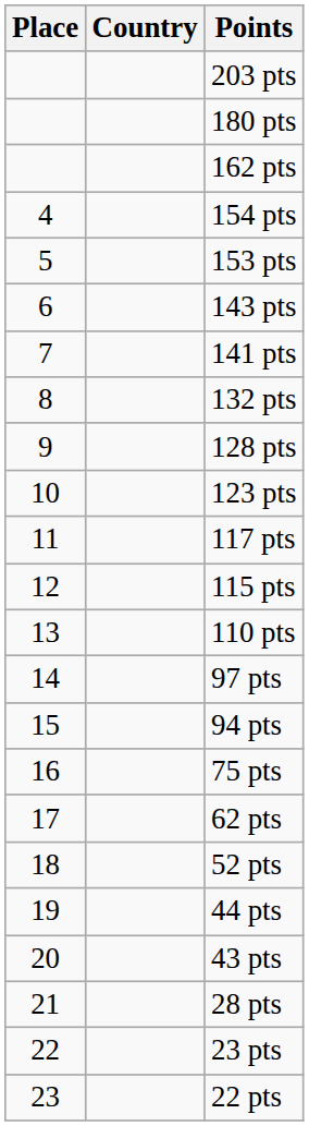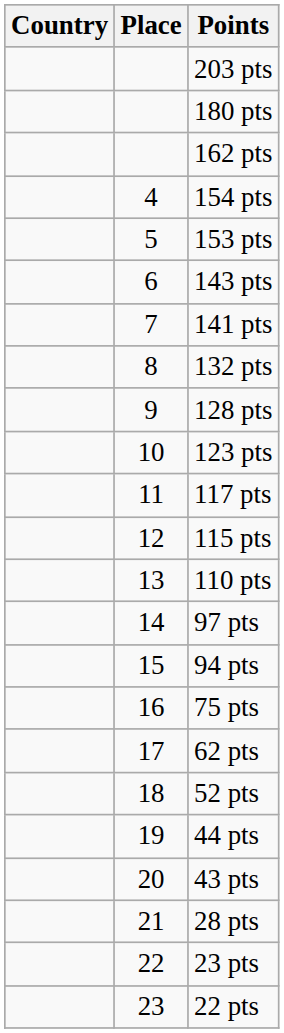 <table class=wikitable>
 <tr>
+<th>Country</th>
 <th>Place</th>
-<th>Country</th>
 <th>Points</th>
 </tr>
 <tr>
+<td></td>
 <td align=center></td>
-<td></td>
 <td>203 pts</td>
 </tr>
 <tr>
+<td></td>
 <td align=center></td>
-<td></td>
 <td>180 pts</td>
 </tr>
 <tr>
+<td></td>
 <td align=center></td>
-<td></td>
 <td>162 pts</td>
 </tr>
 <tr>
+<td></td>
 <td align=center>4</td>
-<td></td>
 <td>154 pts</td>
 </tr>
 <tr>
+<td></td>
 <td align=center>5</td>
-<td></td>
 <td>153 pts</td>
 </tr>
 <tr>
+<td></td>
 <td align=center>6</td>
-<td></td>
 <td>143 pts</td>
 </tr>
 <tr>
+<td></td>
 <td align=center>7</td>
-<td></td>
 <td>141 pts</td>
 </tr>
 <tr>
+<td></td>
 <td align=center>8</td>
-<td></td>
 <td>132 pts</td>
 </tr>
 <tr>
+<td></td>
 <td align=center>9</td>
-<td></td>
 <td>128 pts</td>
 </tr>
 <tr>
+<td></td>
 <td align=center>10</td>
-<td></td>
 <td>123 pts</td>
 </tr>
 <tr>
+<td></td>
 <td align=center>11</td>
-<td></td>
 <td>117 pts</td>
 </tr>
 <tr>
+<td></td>
 <td align=center>12</td>
-<td></td>
 <td>115 pts</td>
 </tr>
 <tr>
+<td></td>
 <td align=center>13</td>
-<td></td>
 <td>110 pts</td>
 </tr>
 <tr>
+<td></td>
 <td align=center>14</td>
-<td></td>
 <td>97 pts</td>
 </tr>
 <tr>
+<td></td>
 <td align=center>15</td>
-<td></td>
 <td>94 pts</td>
 </tr>
 <tr>
+<td></td>
 <td align=center>16</td>
-<td></td>
 <td>75 pts</td>
 </tr>
 <tr>
+<td></td>
 <td align=center>17</td>
-<td></td>
 <td>62 pts</td>
 </tr>
 <tr>
+<td></td>
 <td align=center>18</td>
-<td></td>
 <td>52 pts</td>
 </tr>
 <tr>
+<td></td>
 <td align=center>19</td>
-<td></td>
 <td>44 pts</td>
 </tr>
 <tr>
+<td></td>
 <td align=center>20</td>
-<td></td>
 <td>43 pts</td>
 </tr>
 <tr>
+<td></td>
 <td align=center>21</td>
-<td></td>
 <td>28 pts</td>
 </tr>
 <tr>
+<td></td>
 <td align=center>22</td>
-<td></td>
 <td>23 pts</td>
 </tr>
 <tr>
+<td></td>
 <td align=center>23</td>
-<td></td>
 <td>22 pts</td>
 </tr>
 </table>
